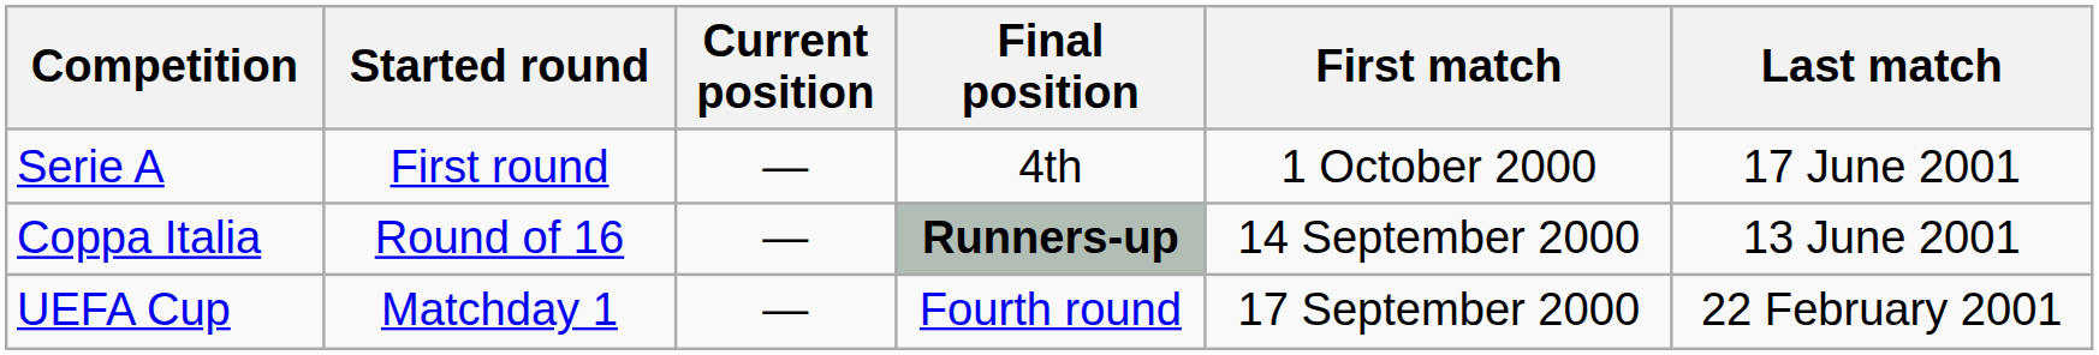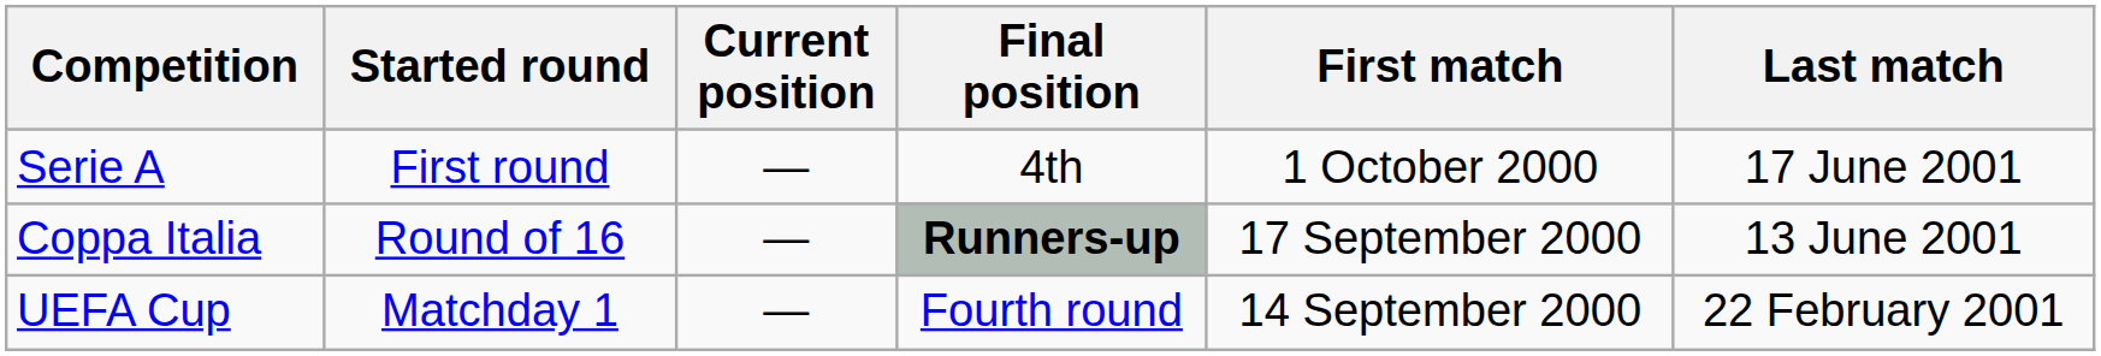 <table class=wikitable style="text-align:center; width:730px">
 <tr>
 <th style=text-align:center; width:150px;>Competition</th>
 <th style=text-align:center; width:100px;>Started round</th>
 <th style=text-align:center; width:100px;>Current <br> position</th>
 <th style=text-align:center; width:100px;>Final <br> position</th>
 <th style=text-align:center; width:150px;>First match</th>
 <th style=text-align:center; width:140px;>Last match</th>
 </tr>
 <tr>
 <td style=text-align:left;><a href='#'>Serie A</a></td>
 <td><a href='#'>First round</a></td>
 <td>—</td>
 <td>4th</td>
 <td>1 October 2000</td>
 <td>17 June 2001</td>
 </tr>
 <tr>
 <td style=text-align:left;><a href='#'>Coppa Italia</a></td>
 <td><a href='#'>Round of 16</a></td>
 <td>—</td>
 <td style=background:#B2BEB5;><strong>Runners-up</strong></td>
-<td>14 September 2000</td>
+<td>17 September 2000</td>
 <td>13 June 2001</td>
 </tr>
 <tr>
 <td style=text-align:left;><a href='#'>UEFA Cup</a></td>
 <td><a href='#'>Matchday 1</a></td>
 <td>—</td>
 <td><a href='#'>Fourth round</a></td>
-<td>17 September 2000</td>
+<td>14 September 2000</td>
 <td>22 February 2001</td>
 </tr>
 </table>
